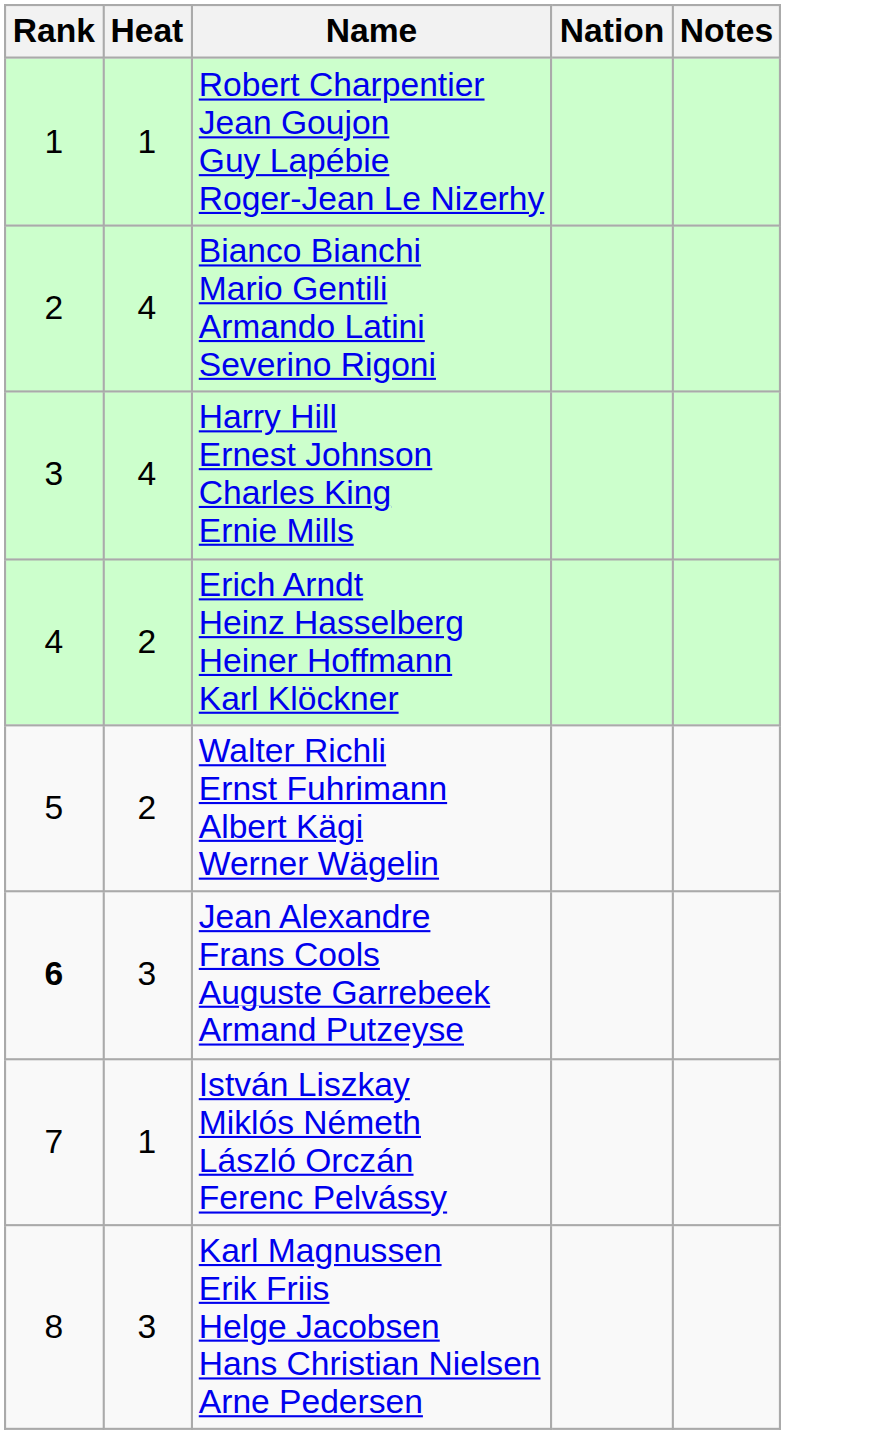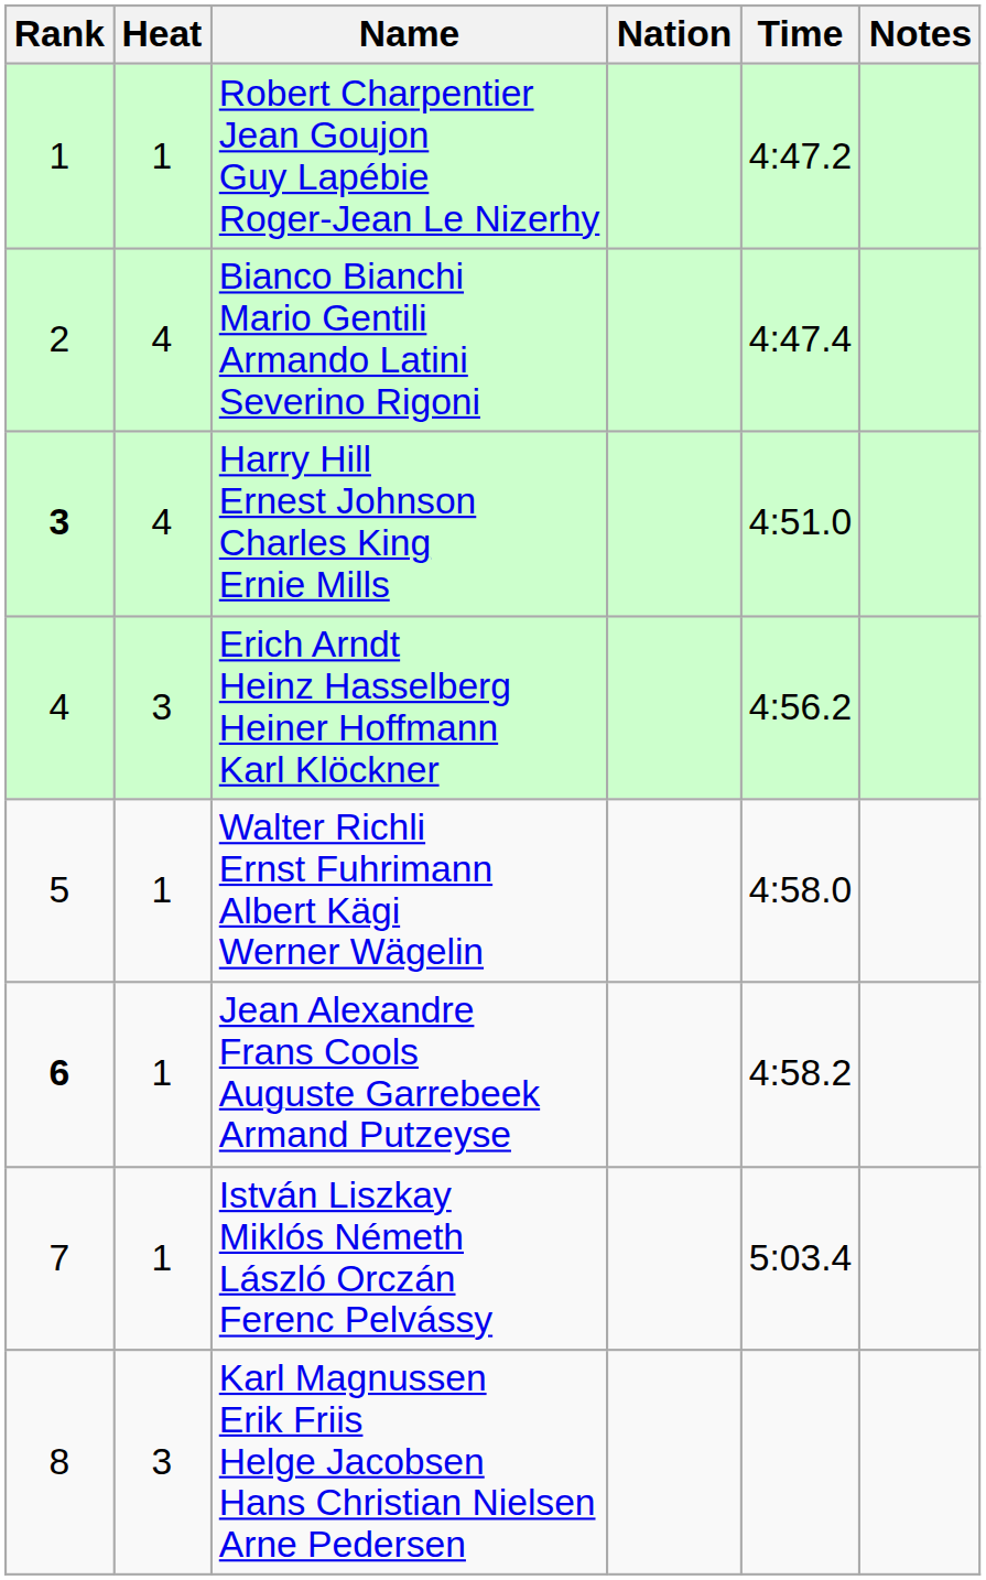 <table class="wikitable sortable" style="text-align:center">
 <tr>
 <th>Rank</th>
 <th>Heat</th>
 <th>Name</th>
 <th>Nation</th>
+<th>Time</th>
 <th>Notes</th>
 </tr>
 <tr bgcolor=ccffcc>
 <td>1</td>
 <td>1</td>
 <td align=left><a href='#'>Robert Charpentier</a><br><a href='#'>Jean Goujon</a><br><a href='#'>Guy Lapébie</a><br><a href='#'>Roger-Jean Le Nizerhy</a></td>
 <td align=left></td>
+<td>4:47.2</td>
 <td></td>
 </tr>
 <tr bgcolor=ccffcc>
 <td>2</td>
 <td>4</td>
 <td align=left><a href='#'>Bianco Bianchi</a><br><a href='#'>Mario Gentili</a><br><a href='#'>Armando Latini</a><br><a href='#'>Severino Rigoni</a></td>
 <td align=left></td>
+<td>4:47.4</td>
 <td></td>
 </tr>
 <tr bgcolor=ccffcc>
-<td>3</td>
+<td><strong>3</strong></td>
 <td>4</td>
 <td align=left><a href='#'>Harry Hill</a><br><a href='#'>Ernest Johnson</a><br><a href='#'>Charles King</a><br><a href='#'>Ernie Mills</a></td>
 <td align=left></td>
+<td>4:51.0</td>
 <td></td>
 </tr>
 <tr bgcolor=ccffcc>
 <td>4</td>
-<td>2</td>
+<td>3</td>
 <td align=left><a href='#'>Erich Arndt</a><br><a href='#'>Heinz Hasselberg</a><br><a href='#'>Heiner Hoffmann</a><br><a href='#'>Karl Klöckner</a></td>
 <td align=left></td>
+<td>4:56.2</td>
 <td></td>
 </tr>
 <tr>
 <td>5</td>
-<td>2</td>
+<td>1</td>
 <td align=left><a href='#'>Walter Richli</a><br><a href='#'>Ernst Fuhrimann</a><br><a href='#'>Albert Kägi</a><br><a href='#'>Werner Wägelin</a></td>
 <td align=left></td>
+<td>4:58.0</td>
 <td></td>
 </tr>
 <tr>
 <td><strong>6</strong></td>
-<td>3</td>
+<td>1</td>
 <td align=left><a href='#'>Jean Alexandre</a><br><a href='#'>Frans Cools</a><br><a href='#'>Auguste Garrebeek</a><br><a href='#'>Armand Putzeyse</a></td>
 <td align=left></td>
+<td>4:58.2</td>
 <td></td>
 </tr>
 <tr>
 <td>7</td>
 <td>1</td>
 <td align=left><a href='#'>István Liszkay</a><br><a href='#'>Miklós Németh</a><br><a href='#'>László Orczán</a><br><a href='#'>Ferenc Pelvássy</a></td>
 <td align=left></td>
+<td>5:03.4</td>
 <td></td>
 </tr>
 <tr>
 <td>8</td>
 <td>3</td>
 <td align=left><a href='#'>Karl Magnussen</a><br><a href='#'>Erik Friis</a><br><a href='#'>Helge Jacobsen</a><br><a href='#'>Hans Christian Nielsen</a><br><a href='#'>Arne Pedersen</a></td>
 <td align=left></td>
 <td></td>
+<td></td>
 </tr>
 </table>
